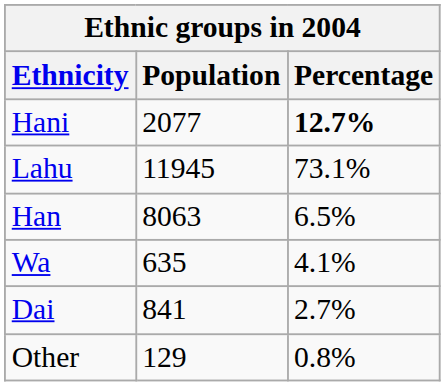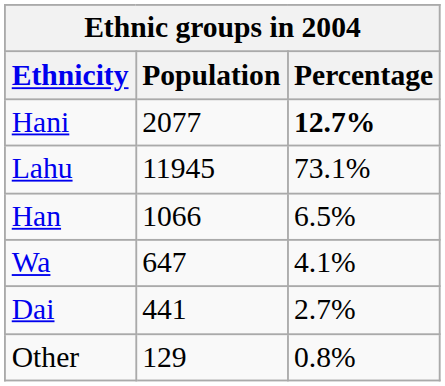 <table class="wikitable">
 <tr>
 <th style="text-align:center;" colspan="3">Ethnic groups in 2004</th>
 </tr>
 <tr>
 <th><a href='#'>Ethnicity</a></th>
 <th>Population</th>
 <th>Percentage</th>
 </tr>
 <tr>
 <td><a href='#'>Hani</a></td>
 <td>2077</td>
 <td><strong>12.7%</strong></td>
 </tr>
 <tr>
 <td><a href='#'>Lahu</a></td>
 <td>11945</td>
 <td>73.1%</td>
 </tr>
 <tr>
 <td><a href='#'>Han</a></td>
-<td>8063</td>
+<td>1066</td>
 <td>6.5%</td>
 </tr>
 <tr>
 <td><a href='#'>Wa</a></td>
-<td>635</td>
+<td>647</td>
 <td>4.1%</td>
 </tr>
 <tr>
 <td><a href='#'>Dai</a></td>
-<td>841</td>
+<td>441</td>
 <td>2.7%</td>
 </tr>
 <tr>
 <td>Other</td>
 <td>129</td>
 <td>0.8%</td>
 </tr>
 </table>
